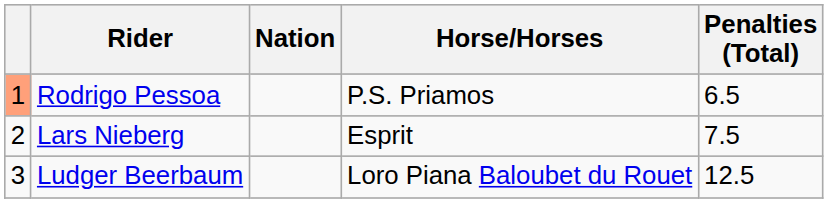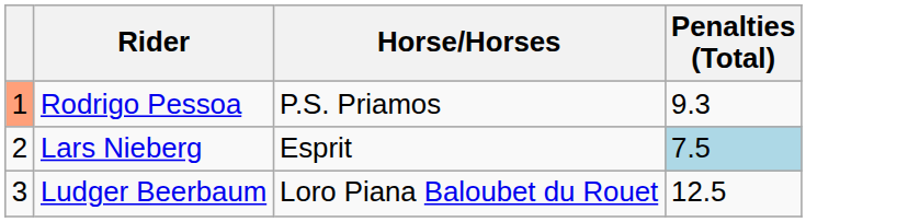 <table class="wikitable">
 <tr>
 <th></th>
 <th>Rider</th>
-<th>Nation</th>
 <th>Horse/Horses</th>
 <th>Penalties<br>(Total)</th>
 </tr>
 <tr>
 <td style="background: lightsalmon;">1</td>
 <td><a href='#'>Rodrigo Pessoa</a></td>
-<td></td>
 <td>P.S. Priamos</td>
-<td>6.5</td>
+<td>9.3</td>
 </tr>
 <tr>
 <td>2</td>
 <td><a href='#'>Lars Nieberg</a></td>
-<td></td>
 <td>Esprit</td>
-<td>7.5</td>
+<td style="background: lightblue;">7.5</td>
 </tr>
 <tr>
 <td>3</td>
 <td><a href='#'>Ludger Beerbaum</a></td>
-<td></td>
 <td>Loro Piana <a href='#'>Baloubet du Rouet</a></td>
 <td>12.5</td>
 </tr>
 </table>
